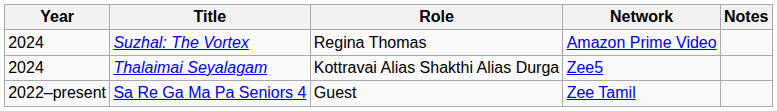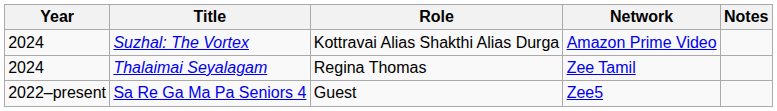 <table class="wikitable">
 <tr>
 <th>Year</th>
 <th>Title</th>
 <th>Role</th>
 <th>Network</th>
 <th>Notes</th>
 </tr>
 <tr>
 <td>2024</td>
 <td><em><a href='#'>Suzhal: The Vortex</a></em></td>
-<td>Regina Thomas</td>
+<td>Kottravai Alias Shakthi Alias Durga</td>
 <td><a href='#'>Amazon Prime Video</a></td>
 <td></td>
 </tr>
 <tr>
 <td>2024</td>
 <td><em><a href='#'>Thalaimai Seyalagam</a></em></td>
-<td>Kottravai Alias Shakthi Alias Durga</td>
-<td><a href='#'>Zee5</a></td>
+<td>Regina Thomas</td>
+<td><a href='#'>Zee Tamil</a></td>
 <td></td>
 </tr>
 <tr>
 <td>2022–present</td>
 <td><a href='#'>Sa Re Ga Ma Pa Seniors 4</a></td>
 <td>Guest</td>
-<td><a href='#'>Zee Tamil</a></td>
+<td><a href='#'>Zee5</a></td>
 <td></td>
 </tr>
 </table>
